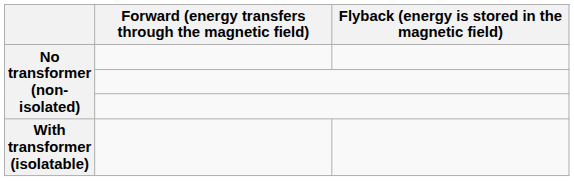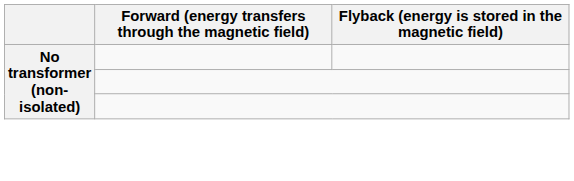 <table class="wikitable">
 <tr>
 <th width="10%"></th>
 <th width="45%">Forward (energy transfers through the magnetic field)</th>
 <th width="45%">Flyback (energy is stored in the magnetic field)</th>
 </tr>
 <tr>
 <th rowspan=3>No transformer (non-isolated)</th>
 <td></td>
 <td></td>
 </tr>
 <tr>
 <td colspan=2 align="center"></td>
 </tr>
 <tr>
 <td colspan=2 align="center"></td>
 </tr>
-<tr>
-<th>With transformer (isolatable)</th>
-<td></td>
-<td></td>
-</tr>
 </table>
